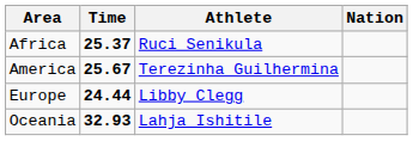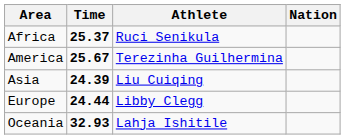 <table class="wikitable">
 <tr>
 <th>Area</th>
 <th>Time</th>
 <th>Athlete</th>
 <th>Nation</th>
 </tr>
 <tr>
 <td>Africa</td>
 <td><strong>25.37</strong></td>
 <td><a href='#'>Ruci Senikula</a></td>
 <td></td>
 </tr>
 <tr>
 <td>America</td>
 <td><strong>25.67</strong></td>
 <td><a href='#'>Terezinha Guilhermina</a></td>
 <td></td>
 </tr>
 <tr>
+<td>Asia</td>
+<td><strong>24.39</strong> </td>
+<td><a href='#'>Liu Cuiqing</a></td>
+<td></td>
+</tr>
+<tr>
 <td>Europe</td>
 <td><strong>24.44</strong></td>
 <td><a href='#'>Libby Clegg</a></td>
 <td></td>
 </tr>
 <tr>
 <td>Oceania</td>
 <td><strong>32.93</strong></td>
 <td><a href='#'>Lahja Ishitile</a></td>
 <td></td>
 </tr>
 </table>
